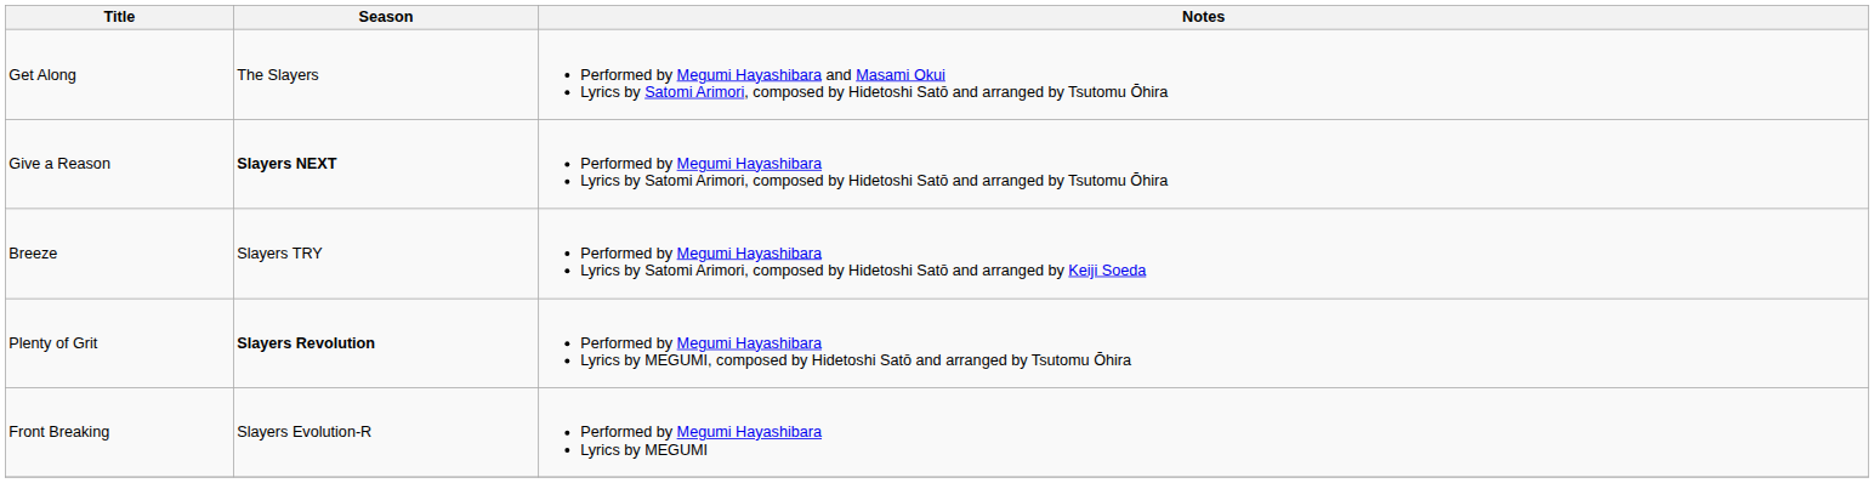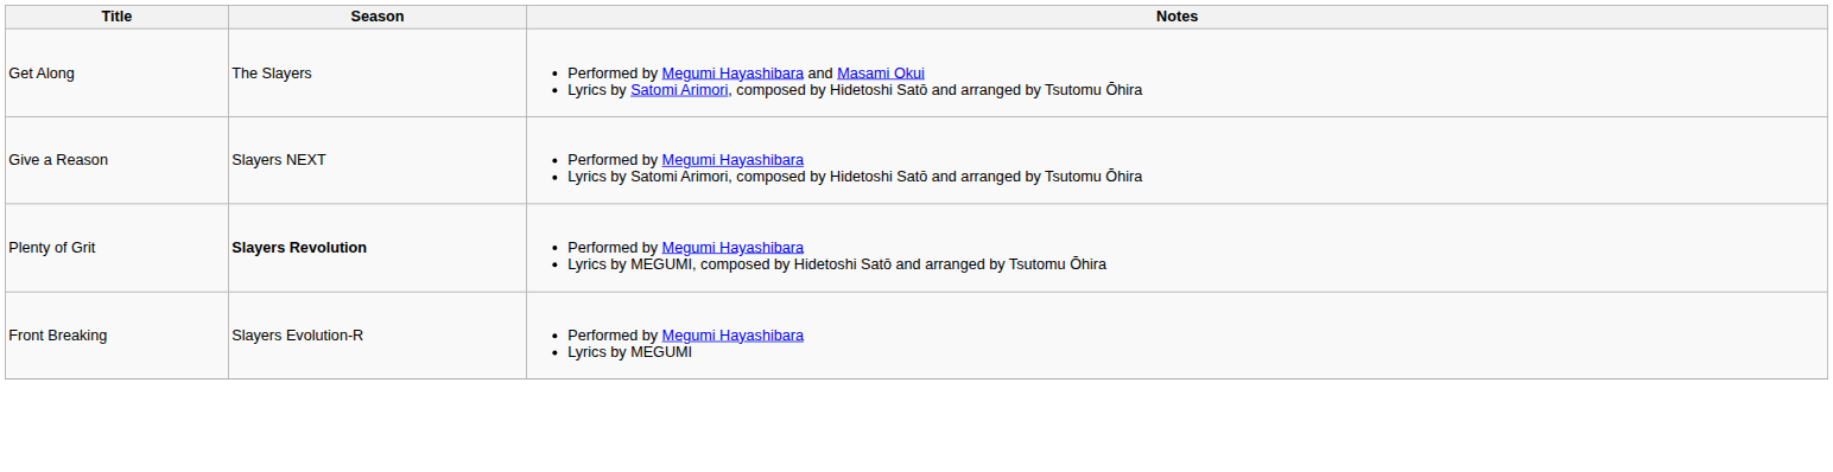 <table class="wikitable" width=98%>
 <tr>
 <th>Title</th>
 <th>Season</th>
 <th>Notes</th>
 </tr>
 <tr>
 <td>Get Along</td>
 <td>The Slayers</td>
 <td><br><ul><li>Performed by <a href='#'>Megumi Hayashibara</a> and <a href='#'>Masami Okui</a></li><li>Lyrics by <a href='#'>Satomi Arimori</a>, composed by Hidetoshi Satō and arranged by Tsutomu Ōhira</li></ul></td>
 </tr>
 <tr>
 <td>Give a Reason</td>
-<td><strong>Slayers NEXT</strong></td>
+<td>Slayers NEXT</td>
 <td><br><ul><li>Performed by <a href='#'>Megumi Hayashibara</a></li><li>Lyrics by Satomi Arimori, composed by Hidetoshi Satō and arranged by Tsutomu Ōhira</li></ul></td>
-</tr>
-<tr>
-<td>Breeze</td>
-<td>Slayers TRY</td>
-<td><br><ul><li>Performed by <a href='#'>Megumi Hayashibara</a></li><li>Lyrics by Satomi Arimori, composed by Hidetoshi Satō and arranged by <a href='#'>Keiji Soeda</a></li></ul></td>
 </tr>
 <tr>
 <td>Plenty of Grit</td>
 <td><strong>Slayers Revolution</strong></td>
 <td><br><ul><li>Performed by <a href='#'>Megumi Hayashibara</a></li><li>Lyrics by MEGUMI, composed by Hidetoshi Satō and arranged by Tsutomu Ōhira</li></ul></td>
 </tr>
 <tr>
 <td>Front Breaking</td>
 <td>Slayers Evolution-R</td>
 <td><br><ul><li>Performed by <a href='#'>Megumi Hayashibara</a></li><li>Lyrics by MEGUMI</li></ul></td>
 </tr>
 <tr>
 </tr>
 </table>
